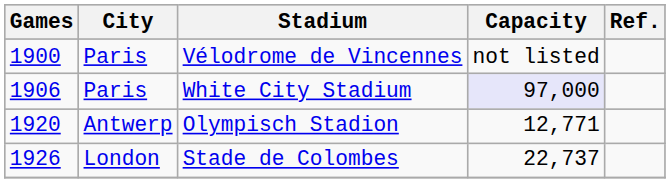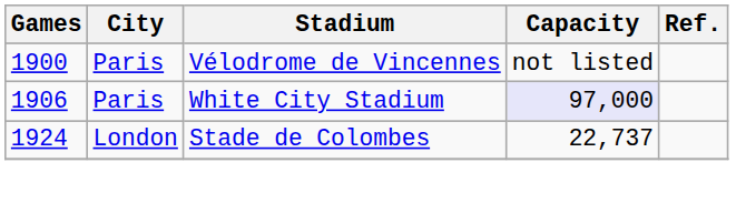 <table class="wikitable">
 <tr>
 <th>Games</th>
 <th>City</th>
 <th>Stadium</th>
 <th>Capacity</th>
 <th>Ref.</th>
 </tr>
 <tr>
 <td> <a href='#'>1900</a></td>
 <td><a href='#'>Paris</a></td>
 <td><a href='#'>Vélodrome de Vincennes</a></td>
 <td align=right>not listed</td>
 <td align=center></td>
 </tr>
 <tr>
 <td> <a href='#'>1906</a></td>
 <td><a href='#'>Paris</a></td>
 <td><a href='#'>White City Stadium</a></td>
 <td align=right style="background: lavender;">97,000</td>
 <td align=center></td>
 </tr>
 <tr>
-<td> <a href='#'>1920</a></td>
-<td><a href='#'>Antwerp</a></td>
-<td><a href='#'>Olympisch Stadion</a></td>
-<td align=right>12,771</td>
-<td align=center></td>
-</tr>
-<tr>
-<td> <a href='#'>1926</a></td>
+<td> <a href='#'>1924</a></td>
 <td><a href='#'>London</a></td>
 <td><a href='#'>Stade de Colombes</a></td>
 <td align=right>22,737</td>
 <td align=center></td>
 </tr>
 <tr>
 </tr>
 </table>
